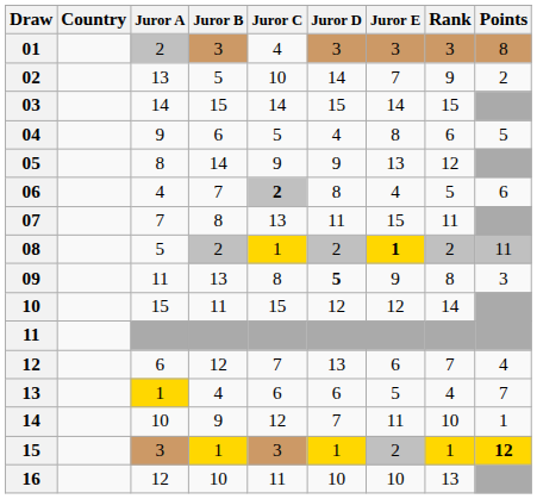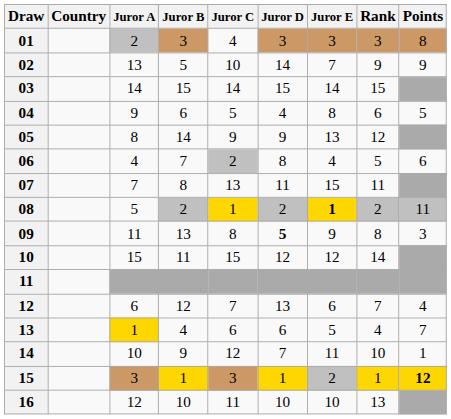 <table class="sortable wikitable collapsible plainrowheaders" style="text-align:center;">
 <tr>
 </tr>
 <tr>
 <th scope="col">Draw</th>
 <th scope="col">Country</th>
 <th scope="col"><small>Juror A</small></th>
 <th scope="col"><small>Juror B</small></th>
 <th scope="col"><small>Juror C</small></th>
 <th scope="col"><small>Juror D</small></th>
 <th scope="col"><small>Juror E</small></th>
 <th scope="col">Rank</th>
 <th scope="col">Points</th>
 </tr>
 <tr>
 <th scope="row" style="text-align:center;">01</th>
 <td style="text-align:left;"></td>
 <td style="background:silver;">2</td>
 <td style="background:#CC9966;">3</td>
 <td>4</td>
 <td style="background:#CC9966;">3</td>
 <td style="background:#CC9966;">3</td>
 <td style="background:#CC9966;">3</td>
 <td style="background:#CC9966;">8</td>
 </tr>
 <tr>
 <th scope="row" style="text-align:center;">02</th>
 <td style="text-align:left;"></td>
 <td>13</td>
 <td>5</td>
 <td>10</td>
 <td>14</td>
 <td>7</td>
 <td>9</td>
-<td>2</td>
+<td>9</td>
 </tr>
 <tr>
 <th scope="row" style="text-align:center;">03</th>
 <td style="text-align:left;"></td>
 <td>14</td>
 <td>15</td>
 <td>14</td>
 <td>15</td>
 <td>14</td>
 <td>15</td>
 <td style="background:#AAAAAA;"></td>
 </tr>
 <tr>
 <th scope="row" style="text-align:center;">04</th>
 <td style="text-align:left;"></td>
 <td>9</td>
 <td>6</td>
 <td>5</td>
 <td>4</td>
 <td>8</td>
 <td>6</td>
 <td>5</td>
 </tr>
 <tr>
 <th scope="row" style="text-align:center;">05</th>
 <td style="text-align:left;"></td>
 <td>8</td>
 <td>14</td>
 <td>9</td>
 <td>9</td>
 <td>13</td>
 <td>12</td>
 <td style="background:#AAAAAA;"></td>
 </tr>
 <tr>
 <th scope="row" style="text-align:center;">06</th>
 <td style="text-align:left;"></td>
 <td>4</td>
 <td>7</td>
-<td style="background:silver;"><strong>2</strong></td>
+<td style="background:silver;">2</td>
 <td>8</td>
 <td>4</td>
 <td>5</td>
 <td>6</td>
 </tr>
 <tr>
 <th scope="row" style="text-align:center;">07</th>
 <td style="text-align:left;"></td>
 <td>7</td>
 <td>8</td>
 <td>13</td>
 <td>11</td>
 <td>15</td>
 <td>11</td>
 <td style="background:#AAAAAA;"></td>
 </tr>
 <tr>
 <th scope="row" style="text-align:center;">08</th>
 <td style="text-align:left;"></td>
 <td>5</td>
 <td style="background:silver;">2</td>
 <td style="background:gold;">1</td>
 <td style="background:silver;">2</td>
 <td style="background:gold;"><strong>1</strong></td>
 <td style="background:silver;">2</td>
 <td style="background:silver;">11</td>
 </tr>
 <tr>
 <th scope="row" style="text-align:center;">09</th>
 <td style="text-align:left;"></td>
 <td>11</td>
 <td>13</td>
 <td>8</td>
 <td><strong>5</strong></td>
 <td>9</td>
 <td>8</td>
 <td>3</td>
 </tr>
 <tr>
 <th scope="row" style="text-align:center;">10</th>
 <td style="text-align:left;"></td>
 <td>15</td>
 <td>11</td>
 <td>15</td>
 <td>12</td>
 <td>12</td>
 <td>14</td>
 <td style="background:#AAAAAA;"></td>
 </tr>
 <tr class="sortbottom">
 <th scope="row" style="text-align:center;">11</th>
 <td style="text-align:left;"></td>
 <td style="background:#AAAAAA;"></td>
 <td style="background:#AAAAAA;"></td>
 <td style="background:#AAAAAA;"></td>
 <td style="background:#AAAAAA;"></td>
 <td style="background:#AAAAAA;"></td>
 <td style="background:#AAAAAA;"></td>
 <td style="background:#AAAAAA;"></td>
 </tr>
 <tr>
 <th scope="row" style="text-align:center;">12</th>
 <td style="text-align:left;"></td>
 <td>6</td>
 <td>12</td>
 <td>7</td>
 <td>13</td>
 <td>6</td>
 <td>7</td>
 <td>4</td>
 </tr>
 <tr>
 <th scope="row" style="text-align:center;">13</th>
 <td style="text-align:left;"></td>
 <td style="background:gold;">1</td>
 <td>4</td>
 <td>6</td>
 <td>6</td>
 <td>5</td>
 <td>4</td>
 <td>7</td>
 </tr>
 <tr>
 <th scope="row" style="text-align:center;">14</th>
 <td style="text-align:left;"></td>
 <td>10</td>
 <td>9</td>
 <td>12</td>
 <td>7</td>
 <td>11</td>
 <td>10</td>
 <td>1</td>
 </tr>
 <tr>
 <th scope="row" style="text-align:center;">15</th>
 <td style="text-align:left;"></td>
 <td style="background:#CC9966;">3</td>
 <td style="background:gold;">1</td>
 <td style="background:#CC9966;">3</td>
 <td style="background:gold;">1</td>
 <td style="background:silver;">2</td>
 <td style="background:gold;">1</td>
 <td style="background:gold;"><strong>12</strong></td>
 </tr>
 <tr>
 <th scope="row" style="text-align:center;">16</th>
 <td style="text-align:left;"></td>
 <td>12</td>
 <td>10</td>
 <td>11</td>
 <td>10</td>
 <td>10</td>
 <td>13</td>
 <td style="background:#AAAAAA;"></td>
 </tr>
 </table>
